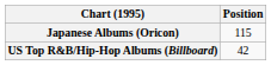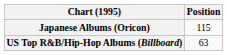 <table class="wikitable sortable plainrowheaders" style="text-align:center;">
 <tr>
 <th>Chart (1995)</th>
 <th>Position</th>
 </tr>
 <tr>
 <th scope="row">Japanese Albums (Oricon)</th>
 <td>115</td>
 </tr>
 <tr>
 <th scope="row">US Top R&B/Hip-Hop Albums (<em>Billboard</em>)</th>
-<td>42</td>
+<td>63</td>
 </tr>
 </table>
